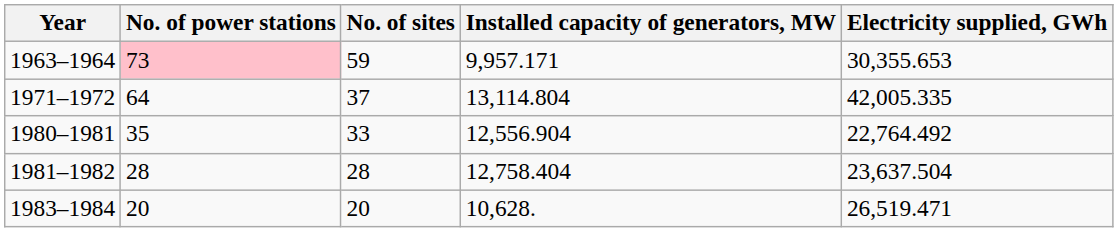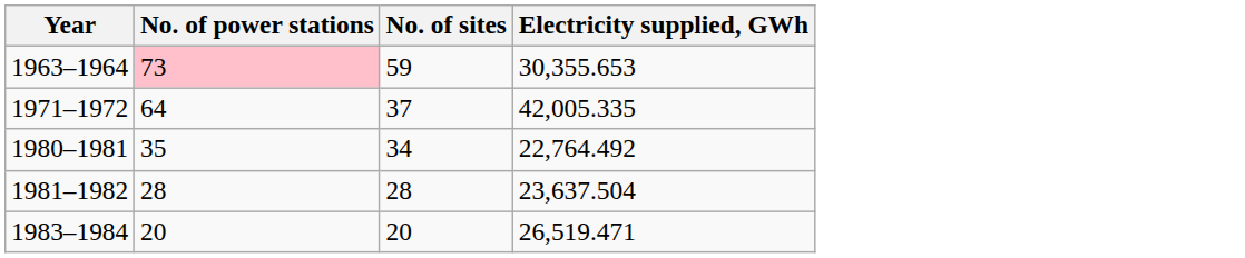 <table class="wikitable">
 <tr>
 <th>Year</th>
 <th>No. of power stations</th>
 <th>No. of sites</th>
-<th>Installed capacity of generators, MW</th>
 <th>Electricity supplied, GWh</th>
 </tr>
 <tr>
 <td>1963–1964</td>
 <td style="background: pink;">73</td>
 <td>59</td>
-<td>9,957.171</td>
 <td>30,355.653</td>
 </tr>
 <tr>
 <td>1971–1972</td>
 <td>64</td>
 <td>37</td>
-<td>13,114.804</td>
 <td>42,005.335</td>
 </tr>
 <tr>
 <td>1980–1981</td>
 <td>35</td>
-<td>33</td>
-<td>12,556.904</td>
+<td>34</td>
 <td>22,764.492</td>
 </tr>
 <tr>
 <td>1981–1982</td>
 <td>28</td>
 <td>28</td>
-<td>12,758.404</td>
 <td>23,637.504</td>
 </tr>
 <tr>
 <td>1983–1984</td>
 <td>20</td>
 <td>20</td>
-<td>10,628.</td>
 <td>26,519.471</td>
 </tr>
 </table>
